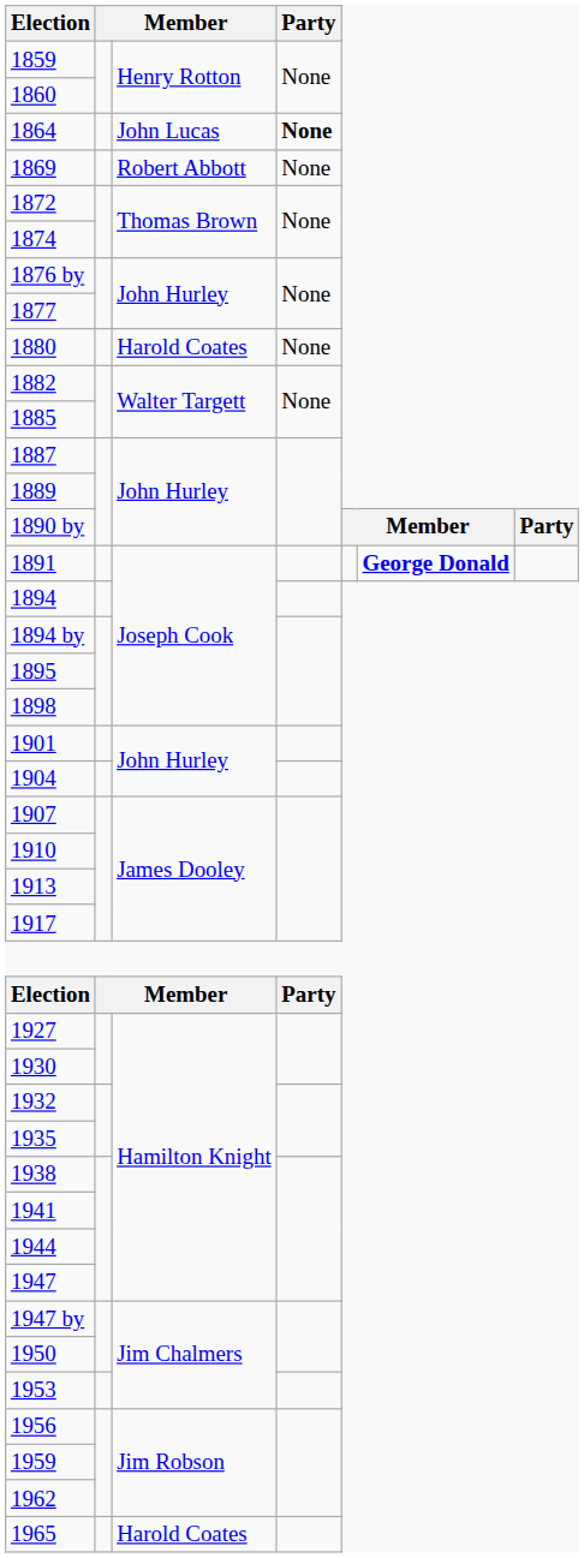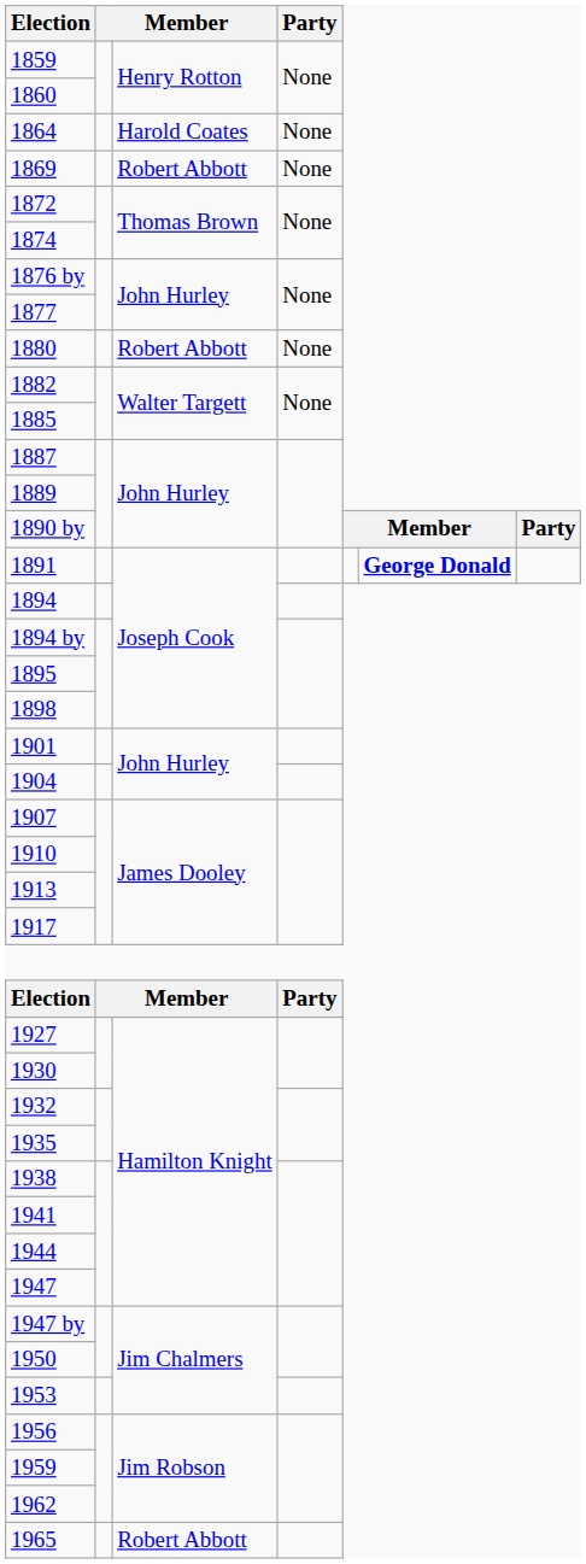 <table class="wikitable" style='border-style: none none none none;'|->
 <tr>
 <th>Election</th>
 <th colspan="2">Member</th>
 <th>Party</th>
 </tr>
 <tr style="background: #f9f9f9">
 <td><a href='#'>1859</a></td>
 <td rowspan="2" > </td>
 <td rowspan="2"><a href='#'>Henry Rotton</a></td>
 <td rowspan="2">None</td>
 </tr>
 <tr style="background: #f9f9f9">
 <td><a href='#'>1860</a></td>
 </tr>
 <tr style="background: #f9f9f9">
 <td><a href='#'>1864</a></td>
 <td> </td>
-<td><a href='#'>John Lucas</a></td>
-<td><strong>None</strong></td>
+<td><a href='#'>Harold Coates</a></td>
+<td>None</td>
 </tr>
 <tr style="background: #f9f9f9">
 <td><a href='#'>1869</a></td>
 <td> </td>
 <td><a href='#'>Robert Abbott</a></td>
 <td>None</td>
 </tr>
 <tr style="background: #f9f9f9">
 <td><a href='#'>1872</a></td>
 <td rowspan="2" > </td>
 <td rowspan="2"><a href='#'>Thomas Brown</a></td>
 <td rowspan="2">None</td>
 </tr>
 <tr style="background: #f9f9f9">
 <td><a href='#'>1874</a></td>
 </tr>
 <tr style="background: #f9f9f9">
 <td><a href='#'>1876 by</a></td>
 <td rowspan="2" > </td>
 <td rowspan="2"><a href='#'>John Hurley</a></td>
 <td rowspan="2">None</td>
 </tr>
 <tr style="background: #f9f9f9">
 <td><a href='#'>1877</a></td>
 </tr>
 <tr style="background: #f9f9f9">
 <td><a href='#'>1880</a></td>
 <td> </td>
-<td><a href='#'>Harold Coates</a></td>
+<td><a href='#'>Robert Abbott</a></td>
 <td>None</td>
 </tr>
 <tr style="background: #f9f9f9">
 <td><a href='#'>1882</a></td>
 <td rowspan="2" > </td>
 <td rowspan="2"><a href='#'>Walter Targett</a></td>
 <td rowspan="2">None</td>
 </tr>
 <tr style="background: #f9f9f9">
 <td><a href='#'>1885</a></td>
 </tr>
 <tr style="background: #f9f9f9">
 <td><a href='#'>1887</a></td>
 <td rowspan="3" > </td>
 <td rowspan="3"><a href='#'>John Hurley</a></td>
 <td rowspan="3"></td>
 </tr>
 <tr style="background: #f9f9f9">
 <td><a href='#'>1889</a></td>
 </tr>
 <tr style="background: #f9f9f9">
 <td><a href='#'>1890 by</a></td>
 <th colspan="2">Member</th>
 <th>Party</th>
 </tr>
 <tr style="background: #f9f9f9">
 <td><a href='#'>1891</a></td>
 <td> </td>
 <td rowspan="5"><a href='#'>Joseph Cook</a></td>
 <td></td>
 <td> </td>
 <td><strong><a href='#'>George Donald</a></strong></td>
 <td></td>
 </tr>
 <tr style="background: #f9f9f9">
 <td><a href='#'>1894</a></td>
 <td> </td>
 <td></td>
 </tr>
 <tr style="background: #f9f9f9">
 <td><a href='#'>1894 by</a></td>
 <td rowspan="3" > </td>
 <td rowspan="3"></td>
 </tr>
 <tr style="background: #f9f9f9">
 <td><a href='#'>1895</a></td>
 </tr>
 <tr style="background: #f9f9f9">
 <td><a href='#'>1898</a></td>
 </tr>
 <tr style="background: #f9f9f9">
 <td><a href='#'>1901</a></td>
 <td> </td>
 <td rowspan="2"><a href='#'>John Hurley</a></td>
 <td></td>
 </tr>
 <tr style="background: #f9f9f9">
 <td><a href='#'>1904</a></td>
 <td> </td>
 <td></td>
 </tr>
 <tr style="background: #f9f9f9">
 <td><a href='#'>1907</a></td>
 <td rowspan="4" > </td>
 <td rowspan="4"><a href='#'>James Dooley</a></td>
 <td rowspan="4"></td>
 </tr>
 <tr style="background: #f9f9f9">
 <td><a href='#'>1910</a></td>
 </tr>
 <tr style="background: #f9f9f9">
 <td><a href='#'>1913</a></td>
 </tr>
 <tr style="background: #f9f9f9">
 <td><a href='#'>1917</a></td>
 </tr>
 <tr>
 <td colspan="4" style='border-style: none none none none;'> </td>
 </tr>
 <tr>
 <th>Election</th>
 <th colspan="2">Member</th>
 <th>Party</th>
 </tr>
 <tr style="background: #f9f9f9">
 <td><a href='#'>1927</a></td>
 <td rowspan="2" > </td>
 <td rowspan="8"><a href='#'>Hamilton Knight</a></td>
 <td rowspan="2"></td>
 </tr>
 <tr style="background: #f9f9f9">
 <td><a href='#'>1930</a></td>
 </tr>
 <tr style="background: #f9f9f9">
 <td><a href='#'>1932</a></td>
 <td rowspan="2" > </td>
 <td rowspan="2"></td>
 </tr>
 <tr style="background: #f9f9f9">
 <td><a href='#'>1935</a></td>
 </tr>
 <tr style="background: #f9f9f9">
 <td><a href='#'>1938</a></td>
 <td rowspan="4" > </td>
 <td rowspan="4"></td>
 </tr>
 <tr style="background: #f9f9f9">
 <td><a href='#'>1941</a></td>
 </tr>
 <tr style="background: #f9f9f9">
 <td><a href='#'>1944</a></td>
 </tr>
 <tr style="background: #f9f9f9">
 <td><a href='#'>1947</a></td>
 </tr>
 <tr style="background: #f9f9f9">
 <td><a href='#'>1947 by</a></td>
 <td rowspan="2" > </td>
 <td rowspan="3"><a href='#'>Jim Chalmers</a></td>
 <td rowspan="2"></td>
 </tr>
 <tr style="background: #f9f9f9">
 <td><a href='#'>1950</a></td>
 </tr>
 <tr style="background: #f9f9f9">
 <td><a href='#'>1953</a></td>
 <td> </td>
 <td></td>
 </tr>
 <tr style="background: #f9f9f9">
 <td><a href='#'>1956</a></td>
 <td rowspan="3" > </td>
 <td rowspan="3"><a href='#'>Jim Robson</a></td>
 <td rowspan="3"></td>
 </tr>
 <tr style="background: #f9f9f9">
 <td><a href='#'>1959</a></td>
 </tr>
 <tr style="background: #f9f9f9">
 <td><a href='#'>1962</a></td>
 </tr>
 <tr style="background: #f9f9f9">
 <td><a href='#'>1965</a></td>
 <td> </td>
-<td><a href='#'>Harold Coates</a></td>
+<td><a href='#'>Robert Abbott</a></td>
 <td></td>
 </tr>
 </table>
